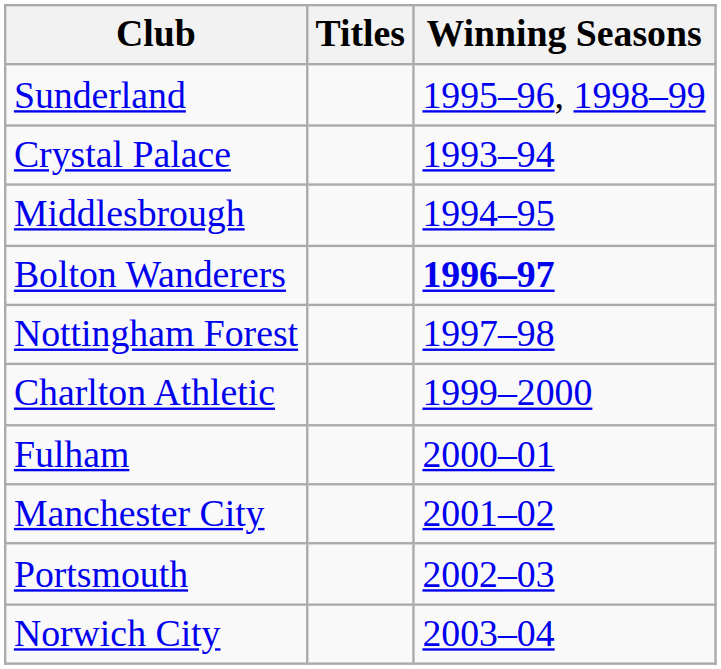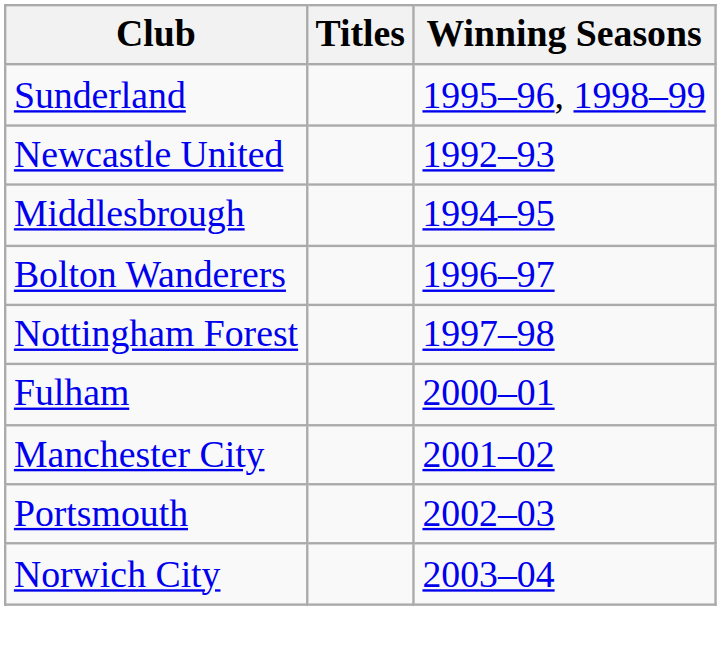 <table class="wikitable">
 <tr>
 <th>Club</th>
 <th>Titles</th>
 <th>Winning Seasons</th>
 </tr>
 <tr>
 <td><a href='#'>Sunderland</a></td>
 <td></td>
 <td><a href='#'>1995–96</a>, <a href='#'>1998–99</a></td>
 </tr>
 <tr>
-<td><a href='#'>Crystal Palace</a></td>
+<td><a href='#'>Newcastle United</a></td>
 <td></td>
-<td><a href='#'>1993–94</a></td>
+<td><a href='#'>1992–93</a></td>
 </tr>
 <tr>
 <td><a href='#'>Middlesbrough</a></td>
 <td></td>
 <td><a href='#'>1994–95</a></td>
 </tr>
 <tr>
 <td><a href='#'>Bolton Wanderers</a></td>
 <td></td>
-<td><strong><a href='#'>1996–97</a></strong></td>
+<td><a href='#'>1996–97</a></td>
 </tr>
 <tr>
 <td><a href='#'>Nottingham Forest</a></td>
 <td></td>
 <td><a href='#'>1997–98</a></td>
-</tr>
-<tr>
-<td><a href='#'>Charlton Athletic</a></td>
-<td></td>
-<td><a href='#'>1999–2000</a></td>
 </tr>
 <tr>
 <td><a href='#'>Fulham</a></td>
 <td></td>
 <td><a href='#'>2000–01</a></td>
 </tr>
 <tr>
 <td><a href='#'>Manchester City</a></td>
 <td></td>
 <td><a href='#'>2001–02</a></td>
 </tr>
 <tr>
 <td><a href='#'>Portsmouth</a></td>
 <td></td>
 <td><a href='#'>2002–03</a></td>
 </tr>
 <tr>
 <td><a href='#'>Norwich City</a></td>
 <td></td>
 <td><a href='#'>2003–04</a></td>
 </tr>
 </table>
